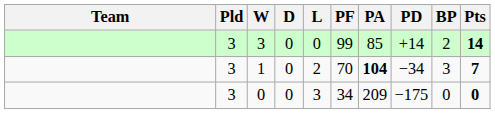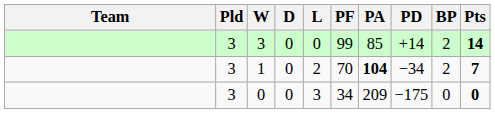 <table class="wikitable" style="text-align:center;">
 <tr>
 <th width=200>Team</th>
 <th width=20>Pld</th>
 <th width=20>W</th>
 <th width=20>D</th>
 <th width=20>L</th>
 <th width=20>PF</th>
 <th width=20>PA</th>
 <th width=30>PD</th>
 <th width=20>BP</th>
 <th width=20>Pts</th>
 </tr>
 <tr style="background:#cfc;">
 <td style="text-align:left"></td>
 <td>3</td>
 <td>3</td>
 <td>0</td>
 <td>0</td>
 <td>99</td>
 <td>85</td>
 <td>+14</td>
 <td>2</td>
 <td><strong>14</strong></td>
 </tr>
 <tr>
 <td style="text-align:left"></td>
 <td>3</td>
 <td>1</td>
 <td>0</td>
 <td>2</td>
 <td>70</td>
 <td><strong>104</strong></td>
 <td>−34</td>
-<td>3</td>
+<td>2</td>
 <td><strong>7</strong></td>
 </tr>
 <tr>
 <td style="text-align:left"></td>
 <td>3</td>
 <td>0</td>
 <td>0</td>
 <td>3</td>
 <td>34</td>
 <td>209</td>
 <td>−175</td>
 <td>0</td>
 <td><strong>0</strong></td>
 </tr>
 </table>
